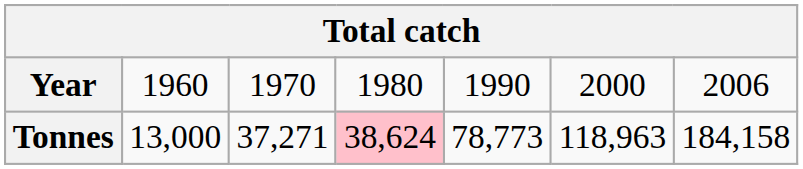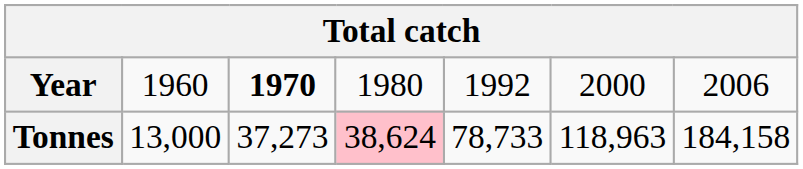 <table class="wikitable">
 <tr>
 <th colspan="7">Total catch</th>
 </tr>
 <tr>
 <th>Year</th>
 <td style="text-align:center;">1960</td>
-<td style="text-align:center;">1970</td>
+<td style="text-align:center;"><strong>1970</strong></td>
 <td style="text-align:center;">1980</td>
-<td style="text-align:center;">1990</td>
+<td style="text-align:center;">1992</td>
 <td style="text-align:center;">2000</td>
 <td style="text-align:center;">2006</td>
 </tr>
 <tr>
 <th>Tonnes</th>
 <td style="text-align:right;">13,000</td>
-<td style="text-align:right;">37,271</td>
+<td style="text-align:right;">37,273</td>
 <td style="background: pink; text-align:right;">38,624</td>
-<td style="text-align:right;">78,773</td>
+<td style="text-align:right;">78,733</td>
 <td style="text-align:right;">118,963</td>
 <td style="text-align:right;">184,158</td>
 </tr>
 </table>
